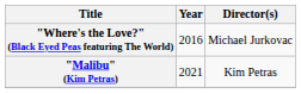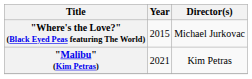 <table class="wikitable plainrowheaders" style="text-align:center">
 <tr>
 <th scope="col">Title</th>
 <th scope="col">Year</th>
 <th scope="col">Director(s)</th>
 </tr>
 <tr>
 <th scope="row">"Where's the Love?" <br><small>(<a href='#'>Black Eyed Peas</a> featuring The World)</small></th>
-<td>2016</td>
+<td>2015</td>
 <td>Michael Jurkovac</td>
 </tr>
 <tr>
 <th scope="row">"<a href='#'>Malibu</a>"  <br><small>(<a href='#'>Kim Petras</a>)</small></th>
 <td>2021</td>
 <td>Kim Petras</td>
 </tr>
 <tr>
 </tr>
 </table>
